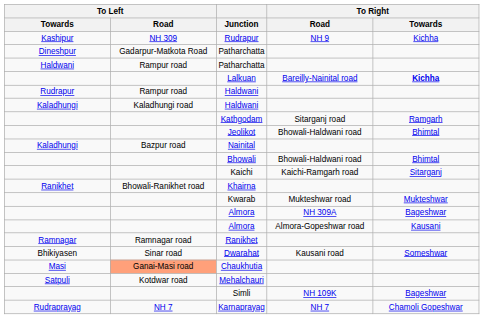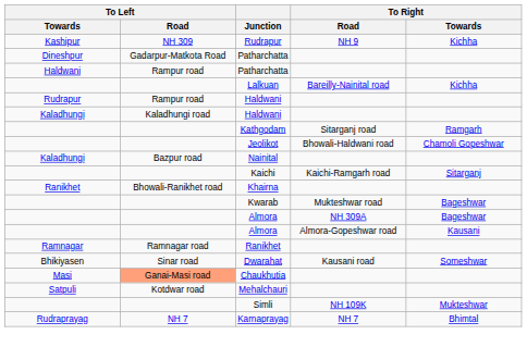 <table class="sortable wikitable" style="text-align:center;font-size: 9pt">
 <tr>
 <th width="150" colspan="2">To Left</th>
 <th rowspan="1"></th>
 <th width="150" colspan="2">To Right</th>
 </tr>
 <tr>
 <th width="150" rowspan="1">Towards</th>
 <th width="150" rowspan="1">Road</th>
 <th rowspan="1">Junction</th>
 <th width="150" rowspan="1">Road</th>
 <th width="150" rowspan="1">Towards</th>
 </tr>
 <tr>
 <td><a href='#'>Kashipur</a></td>
 <td><a href='#'>NH 309</a></td>
 <td><a href='#'>Rudrapur</a></td>
 <td><a href='#'>NH 9</a></td>
 <td><a href='#'>Kichha</a></td>
 </tr>
 <tr>
 <td><a href='#'>Dineshpur</a></td>
 <td>Gadarpur-Matkota Road</td>
 <td>Patharchatta</td>
 <td></td>
 <td></td>
 </tr>
 <tr>
 <td><a href='#'>Haldwani</a></td>
 <td>Rampur road</td>
 <td>Patharchatta</td>
 <td></td>
 <td></td>
 </tr>
 <tr>
 <td></td>
 <td></td>
 <td><a href='#'>Lalkuan</a></td>
 <td><a href='#'>Bareilly-Nainital road</a></td>
-<td><strong><a href='#'>Kichha</a></strong></td>
+<td><a href='#'>Kichha</a></td>
 </tr>
 <tr>
 <td><a href='#'>Rudrapur</a></td>
 <td>Rampur road</td>
 <td><a href='#'>Haldwani</a></td>
 <td></td>
 <td></td>
 </tr>
 <tr>
 <td><a href='#'>Kaladhungi</a></td>
 <td>Kaladhungi road</td>
 <td><a href='#'>Haldwani</a></td>
 <td></td>
 <td></td>
 </tr>
 <tr>
 <td></td>
 <td></td>
 <td><a href='#'>Kathgodam</a></td>
 <td>Sitarganj road</td>
 <td><a href='#'>Ramgarh</a></td>
 </tr>
 <tr>
 <td></td>
 <td></td>
 <td><a href='#'>Jeolikot</a></td>
 <td>Bhowali-Haldwani road</td>
-<td><a href='#'>Bhimtal</a></td>
+<td><a href='#'>Chamoli Gopeshwar</a></td>
 </tr>
 <tr>
 <td><a href='#'>Kaladhungi</a></td>
 <td>Bazpur road</td>
 <td><a href='#'>Nainital</a></td>
 <td></td>
 <td></td>
-</tr>
-<tr>
-<td></td>
-<td></td>
-<td><a href='#'>Bhowali</a></td>
-<td>Bhowali-Haldwani road</td>
-<td><a href='#'>Bhimtal</a></td>
 </tr>
 <tr>
 <td></td>
 <td></td>
 <td>Kaichi</td>
 <td>Kaichi-Ramgarh road</td>
 <td><a href='#'>Sitarganj</a></td>
 </tr>
 <tr>
 <td><a href='#'>Ranikhet</a></td>
 <td>Bhowali-Ranikhet road</td>
 <td><a href='#'>Khairna</a></td>
 <td></td>
 <td></td>
 </tr>
 <tr>
 <td></td>
 <td></td>
 <td>Kwarab</td>
 <td>Mukteshwar road</td>
-<td><a href='#'>Mukteshwar</a></td>
+<td><a href='#'>Bageshwar</a></td>
 </tr>
 <tr>
 <td></td>
 <td></td>
 <td><a href='#'>Almora</a></td>
 <td><a href='#'>NH 309A</a></td>
 <td><a href='#'>Bageshwar</a></td>
 </tr>
 <tr>
 <td></td>
 <td></td>
 <td><a href='#'>Almora</a></td>
 <td>Almora-Gopeshwar road</td>
 <td><a href='#'>Kausani</a></td>
 </tr>
 <tr>
 <td><a href='#'>Ramnagar</a></td>
 <td>Ramnagar road</td>
 <td><a href='#'>Ranikhet</a></td>
 <td></td>
 <td></td>
 </tr>
 <tr>
 <td>Bhikiyasen</td>
 <td>Sinar road</td>
 <td><a href='#'>Dwarahat</a></td>
 <td>Kausani road</td>
 <td><a href='#'>Someshwar</a></td>
 </tr>
 <tr>
 <td><a href='#'>Masi</a></td>
 <td style="background: lightsalmon;">Ganai-Masi road</td>
 <td><a href='#'>Chaukhutia</a></td>
 <td></td>
 <td></td>
 </tr>
 <tr>
 <td><a href='#'>Satpuli</a></td>
 <td>Kotdwar road</td>
 <td><a href='#'>Mehalchauri</a></td>
 <td></td>
 <td></td>
 </tr>
 <tr>
 <td></td>
 <td></td>
 <td>Simli</td>
 <td><a href='#'>NH 109K</a></td>
-<td><a href='#'>Bageshwar</a></td>
+<td><a href='#'>Mukteshwar</a></td>
 </tr>
 <tr>
 <td><a href='#'>Rudraprayag</a></td>
 <td><a href='#'>NH 7</a></td>
 <td><a href='#'>Karnaprayag</a></td>
 <td><a href='#'>NH 7</a></td>
-<td><a href='#'>Chamoli Gopeshwar</a></td>
+<td><a href='#'>Bhimtal</a></td>
 </tr>
 </table>
